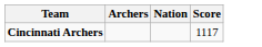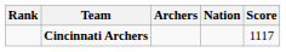 <table class="wikitable sortable">
 <tr>
+<th>Rank</th>
 <th>Team</th>
 <th>Archers</th>
 <th>Nation</th>
 <th>Score</th>
 </tr>
 <tr>
+<td align=center></td>
 <td><strong>Cincinnati Archers</strong></td>
 <td></td>
 <td></td>
 <td align=center>1117</td>
 </tr>
 </table>
